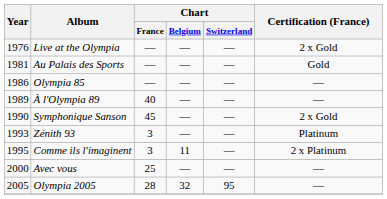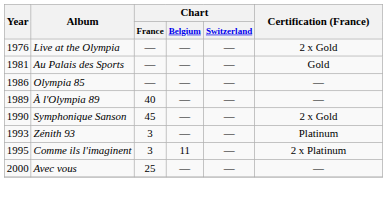 <table class="wikitable">
 <tr>
 <th align="center" rowspan="2">Year</th>
 <th align="center" rowspan="2">Album</th>
 <th align="center" colspan="3">Chart</th>
 <th align="center" rowspan="2" width="180">Certification (France)</th>
 </tr>
 <tr>
 <th width="40"><small>France</small></th>
 <th width="40"><small><a href='#'>Belgium</a></small></th>
 <th width="40"><small><a href='#'>Switzerland</a></small></th>
 </tr>
 <tr>
 <td align="center" rowspan="1">1976</td>
 <td><em>Live at the Olympia</em></td>
 <td align="center">—</td>
 <td align="center">—</td>
 <td align="center">—</td>
 <td align="center">2 x Gold</td>
 </tr>
 <tr>
 <td align="center" rowspan="1">1981</td>
 <td><em>Au Palais des Sports</em></td>
 <td align="center">—</td>
 <td align="center">—</td>
 <td align="center">—</td>
 <td align="center">Gold</td>
 </tr>
 <tr>
 <td align="center" rowspan="1">1986</td>
 <td><em>Olympia 85</em></td>
 <td align="center">—</td>
 <td align="center">—</td>
 <td align="center">—</td>
 <td align="center">—</td>
 </tr>
 <tr>
 <td align="center" rowspan="1">1989</td>
 <td><em>À l'Olympia 89</em></td>
 <td align="center">40</td>
 <td align="center">—</td>
 <td align="center">—</td>
 <td align="center">—</td>
 </tr>
 <tr>
 <td align="center" rowspan="1">1990</td>
 <td><em>Symphonique Sanson</em></td>
 <td align="center">45</td>
 <td align="center">—</td>
 <td align="center">—</td>
 <td align="center">2 x Gold</td>
 </tr>
 <tr>
 <td align="center" rowspan="1">1993</td>
 <td><em>Zénith 93</em></td>
 <td align="center">3</td>
 <td align="center">—</td>
 <td align="center">—</td>
 <td align="center">Platinum</td>
 </tr>
 <tr>
 <td align="center" rowspan="1">1995</td>
 <td><em>Comme ils l'imaginent</em></td>
 <td align="center">3</td>
 <td align="center">11</td>
 <td align="center">—</td>
 <td align="center">2 x Platinum</td>
 </tr>
 <tr>
 <td align="center" rowspan="1">2000</td>
 <td><em>Avec vous</em></td>
 <td align="center">25</td>
 <td align="center">—</td>
 <td align="center">—</td>
 <td align="center">—</td>
 </tr>
 <tr>
-<td align="center" rowspan="1">2005</td>
-<td><em>Olympia 2005</em></td>
-<td align="center">28</td>
-<td align="center">32</td>
-<td align="center">95</td>
-<td align="center">—</td>
-</tr>
-<tr>
 </tr>
 </table>
